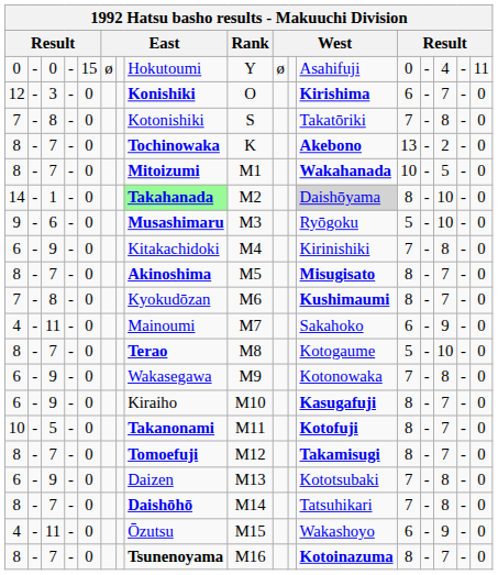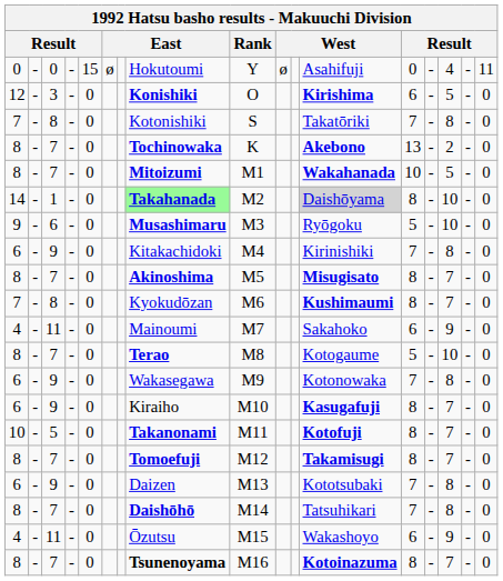 <table class="wikitable">
 <tr>
 <th colspan="17">1992 Hatsu basho results - Makuuchi Division</th>
 </tr>
 <tr>
 <th colspan="5">Result</th>
 <th colspan="3">East</th>
 <th>Rank</th>
 <th colspan="3">West</th>
 <th colspan="5">Result</th>
 </tr>
 <tr>
 <td align=center>0</td>
 <td align=center>-</td>
 <td align=center>0</td>
 <td align=center>-</td>
 <td align=center>15</td>
 <td align=center>ø</td>
 <td align=center></td>
 <td><a href='#'>Hokutoumi</a></td>
 <td align=center>Y</td>
 <td align=center>ø</td>
 <td align=center></td>
 <td><a href='#'>Asahifuji</a></td>
 <td align=center>0</td>
 <td align=center>-</td>
 <td align=center>4</td>
 <td align=center>-</td>
 <td align=center>11</td>
 </tr>
 <tr>
 <td align=center>12</td>
 <td align=center>-</td>
 <td align=center>3</td>
 <td align=center>-</td>
 <td align=center>0</td>
 <td align=center></td>
 <td align=center></td>
 <td><strong><a href='#'>Konishiki</a></strong></td>
 <td align=center>O</td>
 <td align=center></td>
 <td align=center></td>
 <td><strong><a href='#'>Kirishima</a></strong></td>
 <td align=center>6</td>
 <td align=center>-</td>
-<td align=center>7</td>
+<td align=center>5</td>
 <td align=center>-</td>
 <td align=center>0</td>
 </tr>
 <tr>
 <td align=center>7</td>
 <td align=center>-</td>
 <td align=center>8</td>
 <td align=center>-</td>
 <td align=center>0</td>
 <td align=center></td>
 <td align=center></td>
 <td><a href='#'>Kotonishiki</a></td>
 <td align=center>S</td>
 <td align=center></td>
 <td align=center></td>
 <td><a href='#'>Takatōriki</a></td>
 <td align=center>7</td>
 <td align=center>-</td>
 <td align=center>8</td>
 <td align=center>-</td>
 <td align=center>0</td>
 </tr>
 <tr>
 <td align=center>8</td>
 <td align=center>-</td>
 <td align=center>7</td>
 <td align=center>-</td>
 <td align=center>0</td>
 <td align=center></td>
 <td align=center></td>
 <td><strong><a href='#'>Tochinowaka</a></strong></td>
 <td align=center>K</td>
 <td align=center></td>
 <td align=center></td>
 <td><strong><a href='#'>Akebono</a></strong></td>
 <td align=center>13</td>
 <td align=center>-</td>
 <td align=center>2</td>
 <td align=center>-</td>
 <td align=center>0</td>
 </tr>
 <tr>
 <td align=center>8</td>
 <td align=center>-</td>
 <td align=center>7</td>
 <td align=center>-</td>
 <td align=center>0</td>
 <td align=center></td>
 <td align=center></td>
 <td><strong><a href='#'>Mitoizumi</a></strong></td>
 <td align=center>M1</td>
 <td align=center></td>
 <td align=center></td>
 <td><strong><a href='#'>Wakahanada</a></strong></td>
 <td align=center>10</td>
 <td align=center>-</td>
 <td align=center>5</td>
 <td align=center>-</td>
 <td align=center>0</td>
 </tr>
 <tr>
 <td align=center>14</td>
 <td align=center>-</td>
 <td align=center>1</td>
 <td align=center>-</td>
 <td align=center>0</td>
 <td align=center></td>
 <td align=center></td>
 <td style="background: PaleGreen;"><strong><a href='#'>Takahanada</a></strong></td>
 <td align=center>M2</td>
 <td align=center></td>
 <td align=center></td>
 <td style="background: lightgrey;"><a href='#'>Daishōyama</a></td>
 <td align=center>8</td>
 <td align=center>-</td>
 <td align=center>10</td>
 <td align=center>-</td>
 <td align=center>0</td>
 </tr>
 <tr>
 <td align=center>9</td>
 <td align=center>-</td>
 <td align=center>6</td>
 <td align=center>-</td>
 <td align=center>0</td>
 <td align=center></td>
 <td align=center></td>
 <td><strong><a href='#'>Musashimaru</a></strong></td>
 <td align=center>M3</td>
 <td align=center></td>
 <td align=center></td>
 <td><a href='#'>Ryōgoku</a></td>
 <td align=center>5</td>
 <td align=center>-</td>
 <td align=center>10</td>
 <td align=center>-</td>
 <td align=center>0</td>
 </tr>
 <tr>
 <td align=center>6</td>
 <td align=center>-</td>
 <td align=center>9</td>
 <td align=center>-</td>
 <td align=center>0</td>
 <td align=center></td>
 <td align=center></td>
 <td><a href='#'>Kitakachidoki</a></td>
 <td align=center>M4</td>
 <td align=center></td>
 <td align=center></td>
 <td><a href='#'>Kirinishiki</a></td>
 <td align=center>7</td>
 <td align=center>-</td>
 <td align=center>8</td>
 <td align=center>-</td>
 <td align=center>0</td>
 </tr>
 <tr>
 <td align=center>8</td>
 <td align=center>-</td>
 <td align=center>7</td>
 <td align=center>-</td>
 <td align=center>0</td>
 <td align=center></td>
 <td align=center></td>
 <td><strong><a href='#'>Akinoshima</a></strong></td>
 <td align=center>M5</td>
 <td align=center></td>
 <td align=center></td>
 <td><strong><a href='#'>Misugisato</a></strong></td>
 <td align=center>8</td>
 <td align=center>-</td>
 <td align=center>7</td>
 <td align=center>-</td>
 <td align=center>0</td>
 </tr>
 <tr>
 <td align=center>7</td>
 <td align=center>-</td>
 <td align=center>8</td>
 <td align=center>-</td>
 <td align=center>0</td>
 <td align=center></td>
 <td align=center></td>
 <td><a href='#'>Kyokudōzan</a></td>
 <td align=center>M6</td>
 <td align=center></td>
 <td align=center></td>
 <td><strong><a href='#'>Kushimaumi</a></strong></td>
 <td align=center>8</td>
 <td align=center>-</td>
 <td align=center>7</td>
 <td align=center>-</td>
 <td align=center>0</td>
 </tr>
 <tr>
 <td align=center>4</td>
 <td align=center>-</td>
 <td align=center>11</td>
 <td align=center>-</td>
 <td align=center>0</td>
 <td align=center></td>
 <td align=center></td>
 <td><a href='#'>Mainoumi</a></td>
 <td align=center>M7</td>
 <td align=center></td>
 <td align=center></td>
 <td><a href='#'>Sakahoko</a></td>
 <td align=center>6</td>
 <td align=center>-</td>
 <td align=center>9</td>
 <td align=center>-</td>
 <td align=center>0</td>
 </tr>
 <tr>
 <td align=center>8</td>
 <td align=center>-</td>
 <td align=center>7</td>
 <td align=center>-</td>
 <td align=center>0</td>
 <td align=center></td>
 <td align=center></td>
 <td><strong><a href='#'>Terao</a></strong></td>
 <td align=center>M8</td>
 <td align=center></td>
 <td align=center></td>
 <td><a href='#'>Kotogaume</a></td>
 <td align=center>5</td>
 <td align=center>-</td>
 <td align=center>10</td>
 <td align=center>-</td>
 <td align=center>0</td>
 </tr>
 <tr>
 <td align=center>6</td>
 <td align=center>-</td>
 <td align=center>9</td>
 <td align=center>-</td>
 <td align=center>0</td>
 <td align=center></td>
 <td align=center></td>
 <td><a href='#'>Wakasegawa</a></td>
 <td align=center>M9</td>
 <td align=center></td>
 <td align=center></td>
 <td><a href='#'>Kotonowaka</a></td>
 <td align=center>7</td>
 <td align=center>-</td>
 <td align=center>8</td>
 <td align=center>-</td>
 <td align=center>0</td>
 </tr>
 <tr>
 <td align=center>6</td>
 <td align=center>-</td>
 <td align=center>9</td>
 <td align=center>-</td>
 <td align=center>0</td>
 <td align=center></td>
 <td align=center></td>
 <td>Kiraiho</td>
 <td align=center>M10</td>
 <td align=center></td>
 <td align=center></td>
 <td><strong><a href='#'>Kasugafuji</a></strong></td>
 <td align=center>8</td>
 <td align=center>-</td>
 <td align=center>7</td>
 <td align=center>-</td>
 <td align=center>0</td>
 </tr>
 <tr>
 <td align=center>10</td>
 <td align=center>-</td>
 <td align=center>5</td>
 <td align=center>-</td>
 <td align=center>0</td>
 <td align=center></td>
 <td align=center></td>
 <td><strong><a href='#'>Takanonami</a></strong></td>
 <td align=center>M11</td>
 <td align=center></td>
 <td align=center></td>
 <td><strong><a href='#'>Kotofuji</a></strong></td>
 <td align=center>8</td>
 <td align=center>-</td>
 <td align=center>7</td>
 <td align=center>-</td>
 <td align=center>0</td>
 </tr>
 <tr>
 <td align=center>8</td>
 <td align=center>-</td>
 <td align=center>7</td>
 <td align=center>-</td>
 <td align=center>0</td>
 <td align=center></td>
 <td align=center></td>
 <td><strong><a href='#'>Tomoefuji</a></strong></td>
 <td align=center>M12</td>
 <td align=center></td>
 <td align=center></td>
 <td><strong><a href='#'>Takamisugi</a></strong></td>
 <td align=center>8</td>
 <td align=center>-</td>
 <td align=center>7</td>
 <td align=center>-</td>
 <td align=center>0</td>
 </tr>
 <tr>
 <td align=center>6</td>
 <td align=center>-</td>
 <td align=center>9</td>
 <td align=center>-</td>
 <td align=center>0</td>
 <td align=center></td>
 <td align=center></td>
 <td><a href='#'>Daizen</a></td>
 <td align=center>M13</td>
 <td align=center></td>
 <td align=center></td>
 <td><a href='#'>Kototsubaki</a></td>
 <td align=center>7</td>
 <td align=center>-</td>
 <td align=center>8</td>
 <td align=center>-</td>
 <td align=center>0</td>
 </tr>
 <tr>
 <td align=center>8</td>
 <td align=center>-</td>
 <td align=center>7</td>
 <td align=center>-</td>
 <td align=center>0</td>
 <td align=center></td>
 <td align=center></td>
 <td><strong><a href='#'>Daishōhō</a></strong></td>
 <td align=center>M14</td>
 <td align=center></td>
 <td align=center></td>
 <td><a href='#'>Tatsuhikari</a></td>
 <td align=center>7</td>
 <td align=center>-</td>
 <td align=center>8</td>
 <td align=center>-</td>
 <td align=center>0</td>
 </tr>
 <tr>
 <td align=center>4</td>
 <td align=center>-</td>
 <td align=center>11</td>
 <td align=center>-</td>
 <td align=center>0</td>
 <td align=center></td>
 <td align=center></td>
 <td><a href='#'>Ōzutsu</a></td>
 <td align=center>M15</td>
 <td align=center></td>
 <td align=center></td>
 <td><a href='#'>Wakashoyo</a></td>
 <td align=center>6</td>
 <td align=center>-</td>
 <td align=center>9</td>
 <td align=center>-</td>
 <td align=center>0</td>
 </tr>
 <tr>
 <td align=center>8</td>
 <td align=center>-</td>
 <td align=center>7</td>
 <td align=center>-</td>
 <td align=center>0</td>
 <td align=center></td>
 <td align=center></td>
 <td><strong>Tsunenoyama </strong></td>
 <td align=center>M16</td>
 <td align=center></td>
 <td align=center></td>
 <td><strong><a href='#'>Kotoinazuma</a></strong></td>
 <td align=center>8</td>
 <td align=center>-</td>
 <td align=center>7</td>
 <td align=center>-</td>
 <td align=center>0</td>
 </tr>
 </table>
